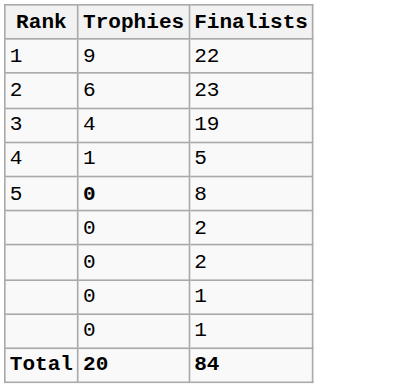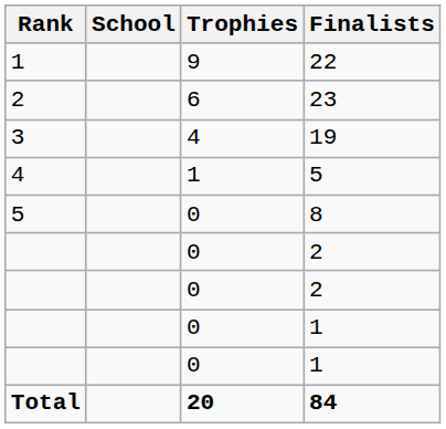 <table class = "wikitable">
 <tr>
 <th>Rank</th>
+<th>School</th>
 <th>Trophies</th>
 <th>Finalists</th>
 </tr>
 <tr>
 <td>1</td>
+<td style=><strong><a href='#'></a></strong></td>
 <td>9</td>
 <td>22</td>
 </tr>
 <tr>
 <td>2</td>
+<td style=><strong><a href='#'></a></strong></td>
 <td>6</td>
 <td>23</td>
 </tr>
 <tr>
 <td>3</td>
+<td style=><strong><a href='#'></a></strong></td>
 <td>4</td>
 <td>19</td>
 </tr>
 <tr>
 <td>4</td>
+<td style=><strong><a href='#'></a></strong></td>
 <td>1</td>
 <td>5</td>
 </tr>
 <tr>
 <td>5</td>
-<td><strong>0</strong></td>
+<td style=><strong><a href='#'></a></strong></td>
+<td>0</td>
 <td>8</td>
 </tr>
 <tr>
 <td></td>
+<td style=><strong><a href='#'></a></strong></td>
 <td>0</td>
 <td>2</td>
 </tr>
 <tr>
 <td></td>
+<td style=><strong><a href='#'></a></strong></td>
 <td>0</td>
 <td>2</td>
 </tr>
 <tr>
 <td></td>
+<td style=><strong><a href='#'></a></strong></td>
 <td>0</td>
 <td>1</td>
 </tr>
 <tr>
 <td></td>
+<td style=><strong><a href='#'></a></strong></td>
 <td>0</td>
 <td>1</td>
 </tr>
 <tr>
 <td><strong>Total</strong></td>
+<td> </td>
 <td><strong>20</strong></td>
 <td><strong>84</strong></td>
 </tr>
 </table>
